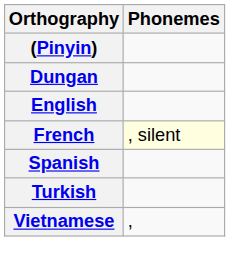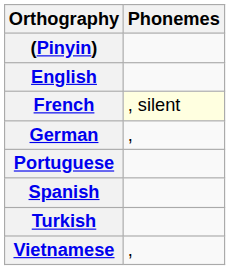 <table class="wikitable mw-collapsible">
 <tr>
 <th>Orthography</th>
 <th>Phonemes</th>
 </tr>
 <tr>
 <th> (<a href='#'>Pinyin</a>)</th>
 <td></td>
 </tr>
 <tr>
-<th><a href='#'>Dungan</a></th>
-<td></td>
-</tr>
-<tr>
 <th><a href='#'>English</a></th>
 <td></td>
 </tr>
 <tr>
 <th><a href='#'>French</a></th>
 <td style="background: lightyellow;">, silent</td>
+</tr>
+<tr>
+<th><a href='#'>German</a></th>
+<td>, </td>
+</tr>
+<tr>
+<th><a href='#'>Portuguese</a></th>
+<td></td>
 </tr>
 <tr>
 <th><a href='#'>Spanish</a></th>
 <td></td>
 </tr>
 <tr>
 <th><a href='#'>Turkish</a></th>
 <td></td>
 </tr>
 <tr>
 <th><a href='#'>Vietnamese</a></th>
 <td>, </td>
 </tr>
 </table>
